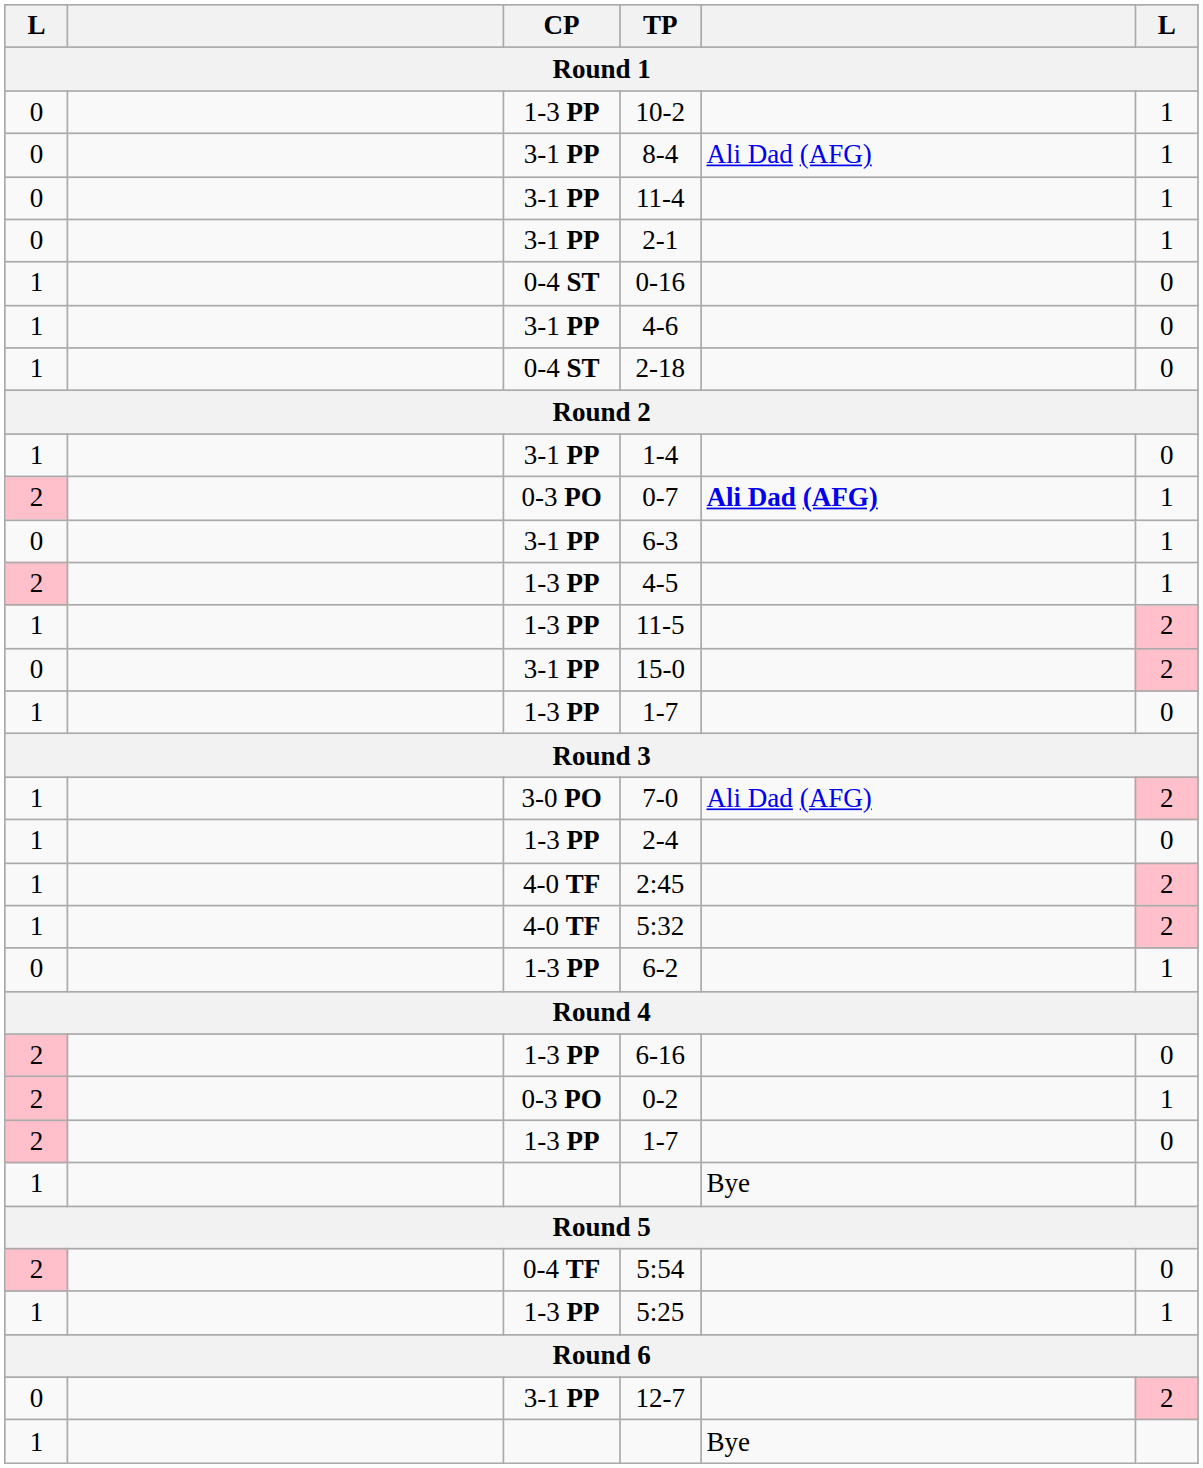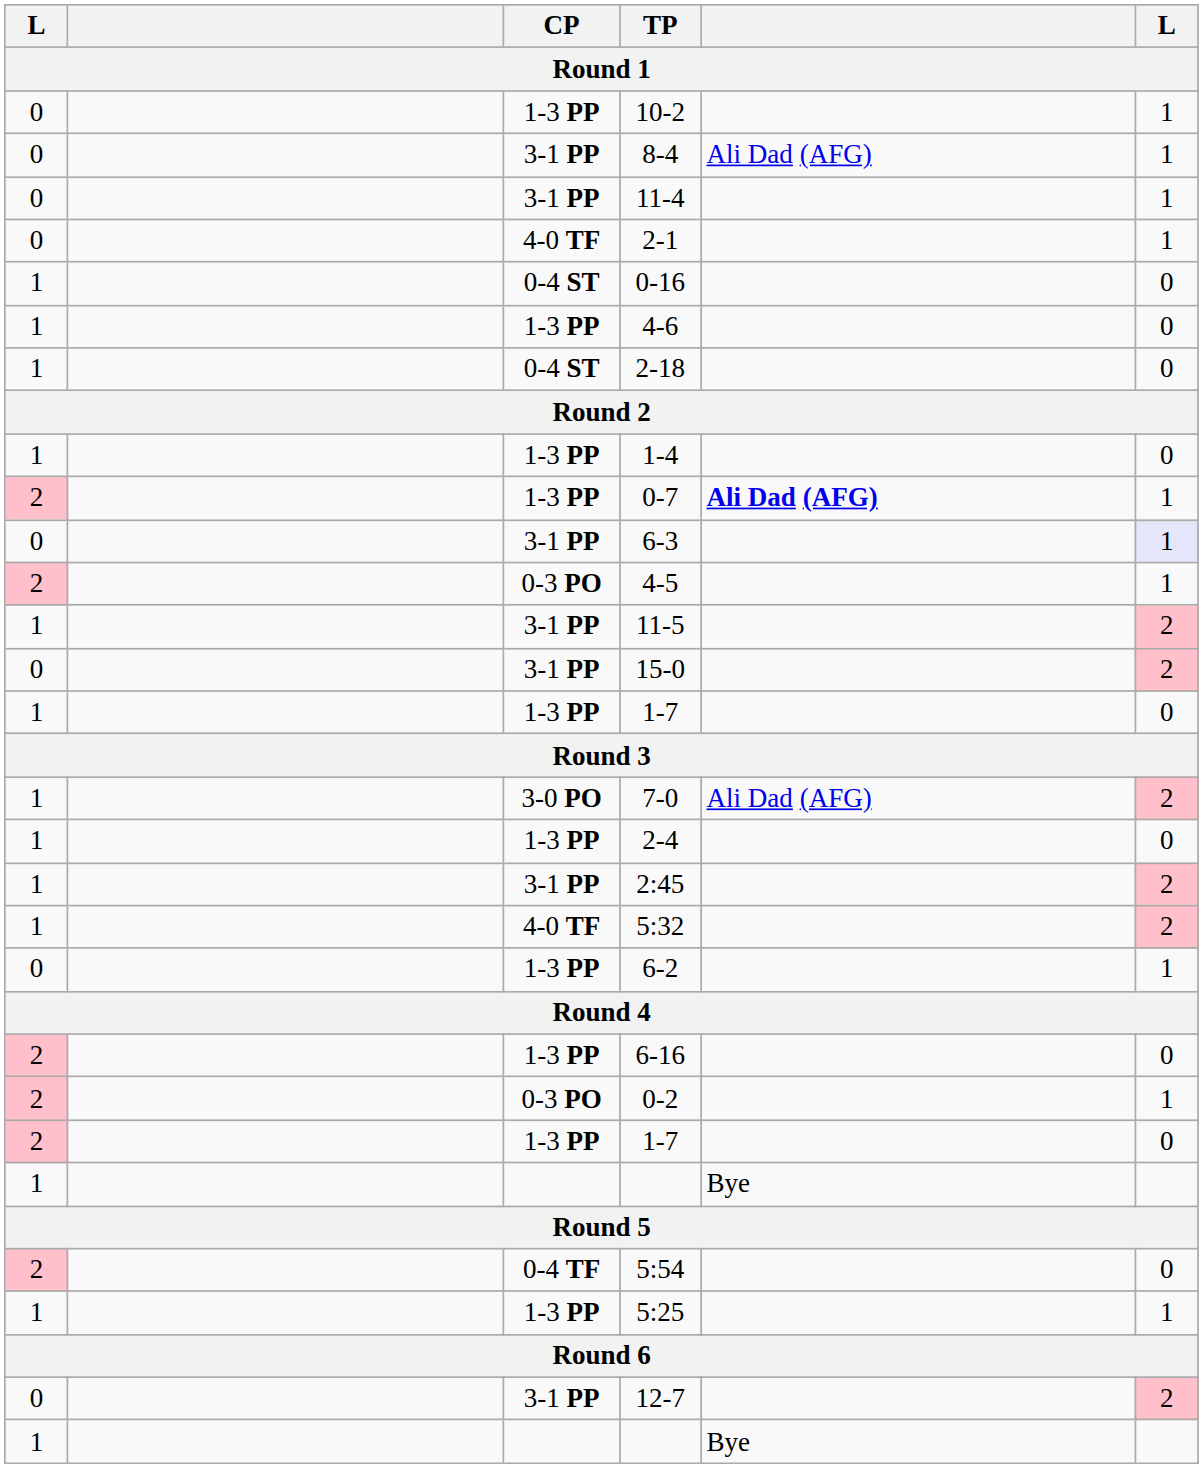 <table class="wikitable" style="text-align: center;" |>
 <tr>
 <th width="30">L</th>
 <th width="250"></th>
 <th width="62">CP</th>
 <th width="40">TP</th>
 <th width="250"></th>
 <th width="30">L</th>
 </tr>
 <tr>
 <th colspan="7">Round 1</th>
 </tr>
 <tr>
 <td>0</td>
 <td style="text-align:left;"><strong></strong></td>
 <td>1-3 <strong>PP</strong></td>
 <td>10-2</td>
 <td style="text-align:left;"></td>
 <td>1</td>
 </tr>
 <tr>
 <td>0</td>
 <td style="text-align:left;"><strong></strong></td>
 <td>3-1 <strong>PP</strong></td>
 <td>8-4</td>
 <td style="text-align:left;"><a href='#'>Ali Dad</a> <a href='#'>(AFG)</a></td>
 <td>1</td>
 </tr>
 <tr>
 <td>0</td>
 <td style="text-align:left;"><strong></strong></td>
 <td>3-1 <strong>PP</strong></td>
 <td>11-4</td>
 <td style="text-align:left;"></td>
 <td>1</td>
 </tr>
 <tr>
 <td>0</td>
 <td style="text-align:left;"><strong></strong></td>
-<td>3-1 <strong>PP</strong></td>
+<td>4-0 <strong>TF</strong></td>
 <td>2-1</td>
 <td style="text-align:left;"></td>
 <td>1</td>
 </tr>
 <tr>
 <td>1</td>
 <td style="text-align:left;"></td>
 <td>0-4 <strong>ST</strong></td>
 <td>0-16</td>
 <td style="text-align:left;"><strong></strong></td>
 <td>0</td>
 </tr>
 <tr>
 <td>1</td>
 <td style="text-align:left;"></td>
-<td>3-1 <strong>PP</strong></td>
+<td>1-3 <strong>PP</strong></td>
 <td>4-6</td>
 <td style="text-align:left;"><strong></strong></td>
 <td>0</td>
 </tr>
 <tr>
 <td>1</td>
 <td style="text-align:left;"></td>
 <td>0-4 <strong>ST</strong></td>
 <td>2-18</td>
 <td style="text-align:left;"><strong></strong></td>
 <td>0</td>
 </tr>
 <tr>
 <th colspan="7">Round 2</th>
 </tr>
 <tr>
 <td>1</td>
 <td style="text-align:left;"></td>
-<td>3-1 <strong>PP</strong></td>
+<td>1-3 <strong>PP</strong></td>
 <td>1-4</td>
 <td style="text-align:left;"><strong></strong></td>
 <td>0</td>
 </tr>
 <tr>
 <td bgcolor=pink>2</td>
 <td style="text-align:left;"></td>
-<td>0-3 <strong>PO</strong></td>
+<td>1-3 <strong>PP</strong></td>
 <td>0-7</td>
 <td style="text-align:left;"><strong><a href='#'>Ali Dad</a> <a href='#'>(AFG)</a></strong></td>
 <td>1</td>
 </tr>
 <tr>
 <td>0</td>
 <td style="text-align:left;"><strong></strong></td>
 <td>3-1 <strong>PP</strong></td>
 <td>6-3</td>
 <td style="text-align:left;"></td>
-<td>1</td>
+<td style="background: lavender;">1</td>
 </tr>
 <tr>
 <td bgcolor=pink>2</td>
 <td style="text-align:left;"></td>
-<td>1-3 <strong>PP</strong></td>
+<td>0-3 <strong>PO</strong></td>
 <td>4-5</td>
 <td style="text-align:left;"><strong></strong></td>
 <td>1</td>
 </tr>
 <tr>
 <td>1</td>
 <td style="text-align:left;"><strong></strong></td>
-<td>1-3 <strong>PP</strong></td>
+<td>3-1 <strong>PP</strong></td>
 <td>11-5</td>
 <td style="text-align:left;"></td>
 <td bgcolor=pink>2</td>
 </tr>
 <tr>
 <td>0</td>
 <td style="text-align:left;"><strong></strong></td>
 <td>3-1 <strong>PP</strong></td>
 <td>15-0</td>
 <td style="text-align:left;"></td>
 <td bgcolor=pink>2</td>
 </tr>
 <tr>
 <td>1</td>
 <td style="text-align:left;"></td>
 <td>1-3 <strong>PP</strong></td>
 <td>1-7</td>
 <td style="text-align:left;"><strong></strong></td>
 <td>0</td>
 </tr>
 <tr>
 <th colspan="7">Round 3</th>
 </tr>
 <tr>
 <td>1</td>
 <td style="text-align:left;"><strong></strong></td>
 <td>3-0 <strong>PO</strong></td>
 <td>7-0</td>
 <td style="text-align:left;"><a href='#'>Ali Dad</a> <a href='#'>(AFG)</a></td>
 <td bgcolor=pink>2</td>
 </tr>
 <tr>
 <td>1</td>
 <td style="text-align:left;"></td>
 <td>1-3 <strong>PP</strong></td>
 <td>2-4</td>
 <td style="text-align:left;"><strong></strong></td>
 <td>0</td>
 </tr>
 <tr>
 <td>1</td>
 <td style="text-align:left;"><strong></strong></td>
-<td>4-0 <strong>TF</strong></td>
+<td>3-1 <strong>PP</strong></td>
 <td>2:45</td>
 <td style="text-align:left;"></td>
 <td bgcolor=pink>2</td>
 </tr>
 <tr>
 <td>1</td>
 <td style="text-align:left;"><strong></strong></td>
 <td>4-0 <strong>TF</strong></td>
 <td>5:32</td>
 <td style="text-align:left;"></td>
 <td bgcolor=pink>2</td>
 </tr>
 <tr>
 <td>0</td>
 <td style="text-align:left;"><strong></strong></td>
 <td>1-3 <strong>PP</strong></td>
 <td>6-2</td>
 <td style="text-align:left;"></td>
 <td>1</td>
 </tr>
 <tr>
 <th colspan="7">Round 4</th>
 </tr>
 <tr>
 <td bgcolor=pink>2</td>
 <td style="text-align:left;"></td>
 <td>1-3 <strong>PP</strong></td>
 <td>6-16</td>
 <td style="text-align:left;"><strong></strong></td>
 <td>0</td>
 </tr>
 <tr>
 <td bgcolor=pink>2</td>
 <td style="text-align:left;"></td>
 <td>0-3 <strong>PO</strong></td>
 <td>0-2</td>
 <td style="text-align:left;"><strong></strong></td>
 <td>1</td>
 </tr>
 <tr>
 <td bgcolor=pink>2</td>
 <td style="text-align:left;"></td>
 <td>1-3 <strong>PP</strong></td>
 <td>1-7</td>
 <td style="text-align:left;"><strong></strong></td>
 <td>0</td>
 </tr>
 <tr>
 <td>1</td>
 <td style="text-align:left;"><strong></strong></td>
 <td></td>
 <td></td>
 <td style="text-align:left;">Bye</td>
 <td></td>
 </tr>
 <tr>
 <th colspan="7">Round 5</th>
 </tr>
 <tr>
 <td bgcolor=pink>2</td>
 <td style="text-align:left;"></td>
 <td>0-4 <strong>TF</strong></td>
 <td>5:54</td>
 <td style="text-align:left;"><strong></strong></td>
 <td>0</td>
 </tr>
 <tr>
 <td>1</td>
 <td style="text-align:left;"><strong></strong></td>
 <td>1-3 <strong>PP</strong></td>
 <td>5:25</td>
 <td style="text-align:left;"></td>
 <td>1</td>
 </tr>
 <tr>
 <th colspan="7">Round 6</th>
 </tr>
 <tr>
 <td>0</td>
 <td style="text-align:left;"><strong></strong></td>
 <td>3-1 <strong>PP</strong></td>
 <td>12-7</td>
 <td style="text-align:left;"></td>
 <td bgcolor=pink>2</td>
 </tr>
 <tr>
 <td>1</td>
 <td style="text-align:left;"><strong></strong></td>
 <td></td>
 <td></td>
 <td style="text-align:left;">Bye</td>
 <td></td>
 </tr>
 </table>
